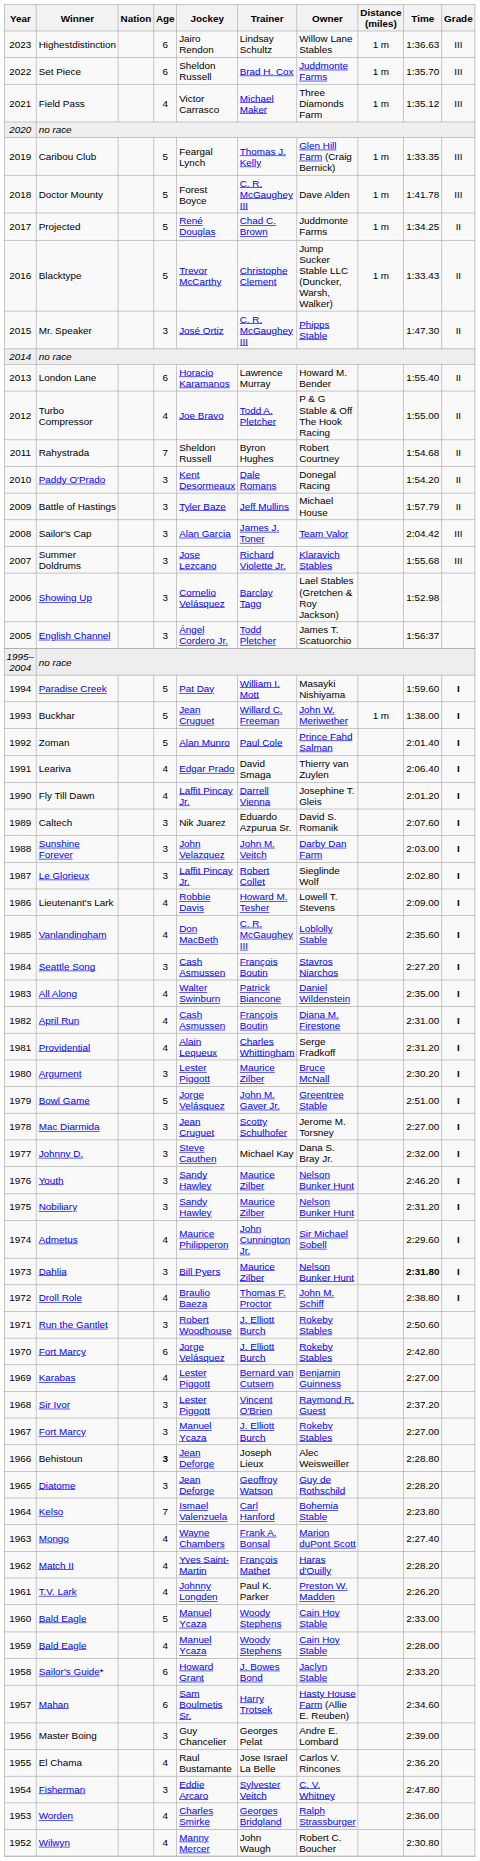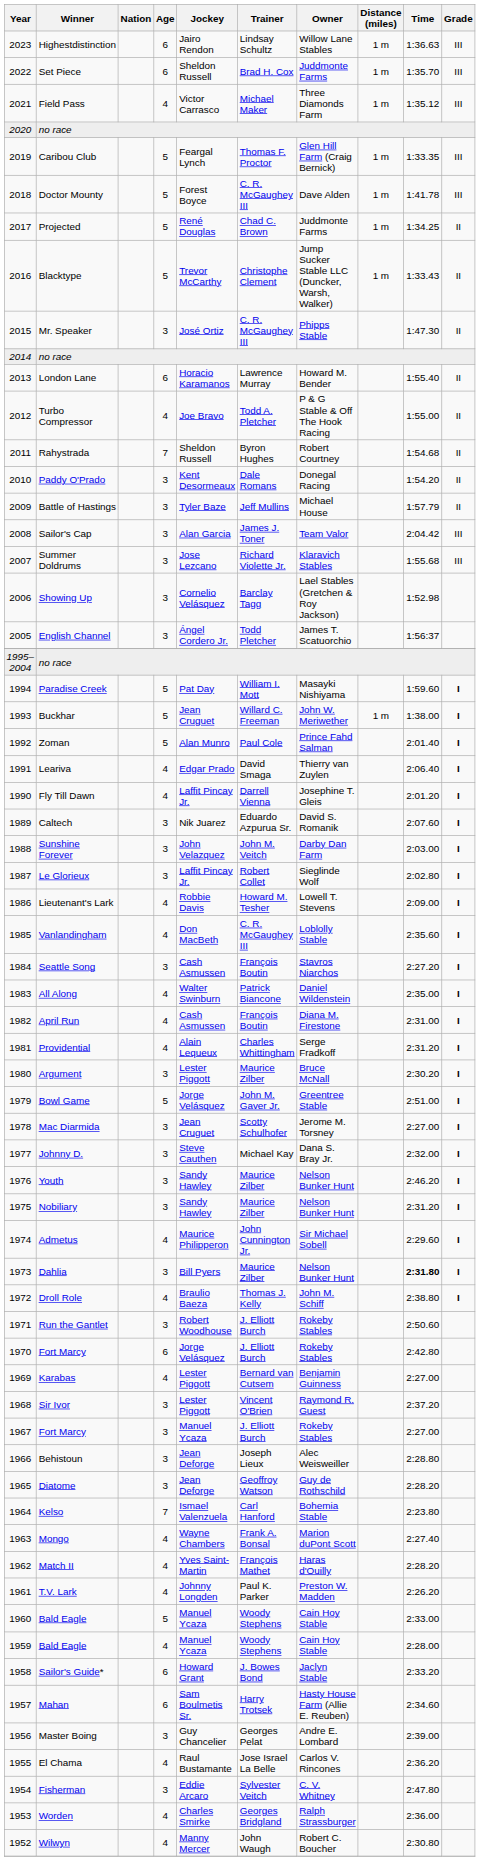 <table class="wikitable sortable" style="font-size:95%">
 <tr>
 <th style="width:20px">Year<br></th>
 <th style="width:110px">Winner<br></th>
 <th style="width:30px">Nation<br></th>
 <th style="width:25px">Age<br></th>
 <th style="width:120px">Jockey<br></th>
 <th style="width:120px">Trainer<br></th>
 <th>Owner<br></th>
 <th style="width:20px">Distance (miles)<br></th>
 <th style="width:25px">Time<br></th>
 <th style="width:25px">Grade</th>
 </tr>
 <tr>
 <td align=center>2023</td>
 <td>Highestdistinction</td>
 <td align=center></td>
 <td align=center>6</td>
 <td>Jairo Rendon</td>
 <td>Lindsay Schultz</td>
 <td>Willow Lane Stables</td>
 <td align=center>1 m</td>
 <td align=center>1:36.63</td>
 <td align=center>III</td>
 </tr>
 <tr>
 <td align=center>2022</td>
 <td>Set Piece</td>
 <td align=center></td>
 <td align=center>6</td>
 <td>Sheldon Russell</td>
 <td><a href='#'>Brad H. Cox</a></td>
 <td><a href='#'>Juddmonte Farms</a></td>
 <td align=center>1 m</td>
 <td align=center>1:35.70</td>
 <td align=center>III</td>
 </tr>
 <tr>
 <td align=center>2021</td>
 <td>Field Pass</td>
 <td align=center></td>
 <td align=center>4</td>
 <td>Victor Carrasco</td>
 <td><a href='#'>Michael Maker</a></td>
 <td>Three Diamonds Farm</td>
 <td align=center>1 m</td>
 <td align=center>1:35.12</td>
 <td align=center>III</td>
 </tr>
 <tr bgcolor="#eeeeee">
 <td align=center><em>2020</em></td>
 <td colspan=9><em>no race</em></td>
 </tr>
 <tr>
 <td align=center>2019</td>
 <td>Caribou Club</td>
 <td align=center></td>
 <td align=center>5</td>
 <td>Feargal Lynch</td>
-<td><a href='#'>Thomas J. Kelly</a></td>
+<td><a href='#'>Thomas F. Proctor</a></td>
 <td><a href='#'>Glen Hill Farm</a> (Craig Bernick)</td>
 <td align=center>1 m</td>
 <td align=center>1:33.35</td>
 <td align=center>III</td>
 </tr>
 <tr>
 <td align=center>2018</td>
 <td>Doctor Mounty</td>
 <td align=center></td>
 <td align=center>5</td>
 <td>Forest Boyce</td>
 <td><a href='#'>C. R. McGaughey III</a></td>
 <td>Dave Alden</td>
 <td align=center>1 m</td>
 <td align=center>1:41.78</td>
 <td align=center>III</td>
 </tr>
 <tr>
 <td align=center>2017</td>
 <td>Projected</td>
 <td align=center></td>
 <td align=center>5</td>
 <td><a href='#'>René Douglas</a></td>
 <td><a href='#'>Chad C. Brown</a></td>
 <td>Juddmonte Farms</td>
 <td align=center>1 m</td>
 <td align=center>1:34.25</td>
 <td align=center>II</td>
 </tr>
 <tr>
 <td align=center>2016</td>
 <td>Blacktype</td>
 <td align=center></td>
 <td align=center>5</td>
 <td><a href='#'>Trevor McCarthy</a></td>
 <td><a href='#'>Christophe Clement</a></td>
 <td>Jump Sucker Stable LLC (Duncker, Warsh, Walker)</td>
 <td align=center>1 m</td>
 <td align=center>1:33.43</td>
 <td align=center>II</td>
 </tr>
 <tr>
 <td align=center>2015</td>
 <td>Mr. Speaker</td>
 <td align=center></td>
 <td align=center>3</td>
 <td><a href='#'>José Ortiz</a></td>
 <td><a href='#'>C. R. McGaughey III</a></td>
 <td><a href='#'>Phipps Stable</a></td>
 <td align=center></td>
 <td align=center>1:47.30</td>
 <td align=center>II</td>
 </tr>
 <tr bgcolor="#eeeeee">
 <td align=center><em>2014</em></td>
 <td colspan=9><em>no race</em></td>
 </tr>
 <tr>
 <td align=center>2013</td>
 <td>London Lane</td>
 <td align=center></td>
 <td align=center>6</td>
 <td><a href='#'>Horacio Karamanos</a></td>
 <td>Lawrence Murray</td>
 <td>Howard M. Bender</td>
 <td align=center></td>
 <td align=center>1:55.40</td>
 <td align=center>II</td>
 </tr>
 <tr>
 <td align=center>2012</td>
 <td>Turbo Compressor</td>
 <td align=center></td>
 <td align=center>4</td>
 <td><a href='#'>Joe Bravo</a></td>
 <td><a href='#'>Todd A. Pletcher</a></td>
 <td>P & G Stable & Off The Hook Racing</td>
 <td align=center></td>
 <td align=center>1:55.00</td>
 <td align=center>II</td>
 </tr>
 <tr>
 <td align=center>2011</td>
 <td>Rahystrada</td>
 <td align=center></td>
 <td align=center>7</td>
 <td>Sheldon Russell</td>
 <td>Byron Hughes</td>
 <td>Robert Courtney</td>
 <td align=center></td>
 <td align=center>1:54.68</td>
 <td align=center>II</td>
 </tr>
 <tr>
 <td align=center>2010</td>
 <td><a href='#'>Paddy O'Prado</a></td>
 <td align=center></td>
 <td align=center>3</td>
 <td><a href='#'>Kent Desormeaux</a></td>
 <td><a href='#'>Dale Romans</a></td>
 <td>Donegal Racing</td>
 <td align=center></td>
 <td align=center>1:54.20</td>
 <td align=center>II</td>
 </tr>
 <tr>
 <td align=center>2009</td>
 <td>Battle of Hastings</td>
 <td align=center></td>
 <td align=center>3</td>
 <td><a href='#'>Tyler Baze</a></td>
 <td><a href='#'>Jeff Mullins</a></td>
 <td>Michael House</td>
 <td align=center></td>
 <td align=center>1:57.79</td>
 <td align=center>II</td>
 </tr>
 <tr>
 <td align=center>2008</td>
 <td>Sailor's Cap</td>
 <td align=center></td>
 <td align=center>3</td>
 <td><a href='#'>Alan Garcia</a></td>
 <td><a href='#'>James J. Toner</a></td>
 <td><a href='#'>Team Valor</a></td>
 <td align=center></td>
 <td align=center>2:04.42</td>
 <td align=center>III</td>
 </tr>
 <tr>
 <td align=center>2007</td>
 <td>Summer Doldrums</td>
 <td align=center></td>
 <td align=center>3</td>
 <td><a href='#'>Jose Lezcano</a></td>
 <td><a href='#'>Richard Violette Jr.</a></td>
 <td><a href='#'>Klaravich Stables</a></td>
 <td align=center></td>
 <td align=center>1:55.68</td>
 <td align=center>III</td>
 </tr>
 <tr>
 <td align=center>2006</td>
 <td><a href='#'>Showing Up</a></td>
 <td align=center></td>
 <td align=center>3</td>
 <td><a href='#'>Cornelio Velásquez</a></td>
 <td><a href='#'>Barclay Tagg</a></td>
 <td>Lael Stables (Gretchen & Roy Jackson)</td>
 <td align=center></td>
 <td align=center>1:52.98</td>
 <td align=center></td>
 </tr>
 <tr>
 <td align=center>2005</td>
 <td><a href='#'>English Channel</a></td>
 <td align=center></td>
 <td align=center>3</td>
 <td><a href='#'>Ángel Cordero Jr.</a></td>
 <td><a href='#'>Todd Pletcher</a></td>
 <td>James T. Scatuorchio</td>
 <td align=center></td>
 <td align=center>1:56:37</td>
 <td align=center></td>
 </tr>
 <tr>
 </tr>
 <tr bgcolor="#eeeeee">
 <td align=center><em>1995–2004</em></td>
 <td colspan=9><em>no race</em></td>
 </tr>
 <tr>
 <td align=center>1994</td>
 <td><a href='#'>Paradise Creek</a></td>
 <td align=center></td>
 <td align=center>5</td>
 <td><a href='#'>Pat Day</a></td>
 <td><a href='#'>William I. Mott</a></td>
 <td>Masayki Nishiyama</td>
 <td align=center></td>
 <td align=center>1:59.60</td>
 <td align=center><strong>I</strong></td>
 </tr>
 <tr>
 <td align=center>1993</td>
 <td>Buckhar</td>
 <td align=center></td>
 <td align=center>5</td>
 <td><a href='#'>Jean Cruguet</a></td>
 <td><a href='#'>Willard C. Freeman</a></td>
 <td><a href='#'>John W. Meriwether</a></td>
 <td align=center>1 m</td>
 <td align=center>1:38.00</td>
 <td align=center><strong>I</strong></td>
 </tr>
 <tr>
 <td align=center>1992</td>
 <td>Zoman</td>
 <td align=center></td>
 <td align=center>5</td>
 <td><a href='#'>Alan Munro</a></td>
 <td><a href='#'>Paul Cole</a></td>
 <td><a href='#'>Prince Fahd Salman</a></td>
 <td align=center></td>
 <td align=center>2:01.40</td>
 <td align=center><strong>I</strong></td>
 </tr>
 <tr>
 <td align=center>1991</td>
 <td>Leariva</td>
 <td align=center></td>
 <td align=center>4</td>
 <td><a href='#'>Edgar Prado</a></td>
 <td>David Smaga</td>
 <td>Thierry van Zuylen</td>
 <td align=center></td>
 <td align=center>2:06.40</td>
 <td align=center><strong>I</strong></td>
 </tr>
 <tr>
 <td align=center>1990</td>
 <td>Fly Till Dawn</td>
 <td align=center></td>
 <td align=center>4</td>
 <td><a href='#'>Laffit Pincay Jr.</a></td>
 <td><a href='#'>Darrell Vienna</a></td>
 <td>Josephine T. Gleis</td>
 <td align=center></td>
 <td align=center>2:01.20</td>
 <td align=center><strong>I</strong></td>
 </tr>
 <tr>
 <td align=center>1989</td>
 <td>Caltech</td>
 <td align=center></td>
 <td align=center>3</td>
 <td>Nik Juarez</td>
 <td>Eduardo Azpurua Sr.</td>
 <td>David S. Romanik</td>
 <td align=center></td>
 <td align=center>2:07.60</td>
 <td align=center><strong>I</strong></td>
 </tr>
 <tr>
 <td align=center>1988</td>
 <td><a href='#'>Sunshine Forever</a></td>
 <td align=center></td>
 <td align=center>3</td>
 <td><a href='#'>John Velazquez</a></td>
 <td><a href='#'>John M. Veitch</a></td>
 <td><a href='#'>Darby Dan Farm</a></td>
 <td align=center></td>
 <td align=center>2:03.00</td>
 <td align=center><strong>I</strong></td>
 </tr>
 <tr>
 <td align=center>1987</td>
 <td><a href='#'>Le Glorieux</a></td>
 <td align=center></td>
 <td align=center>3</td>
 <td><a href='#'>Laffit Pincay Jr.</a></td>
 <td><a href='#'>Robert Collet</a></td>
 <td>Sieglinde Wolf</td>
 <td align=center></td>
 <td align=center>2:02.80</td>
 <td align=center><strong>I</strong></td>
 </tr>
 <tr>
 <td align=center>1986</td>
 <td>Lieutenant's Lark</td>
 <td align=center></td>
 <td align=center>4</td>
 <td><a href='#'>Robbie Davis</a></td>
 <td><a href='#'>Howard M. Tesher</a></td>
 <td>Lowell T. Stevens</td>
 <td align=center></td>
 <td align=center>2:09.00</td>
 <td align=center><strong>I</strong></td>
 </tr>
 <tr>
 <td align=center>1985</td>
 <td><a href='#'>Vanlandingham</a></td>
 <td align=center></td>
 <td align=center>4</td>
 <td><a href='#'>Don MacBeth</a></td>
 <td><a href='#'>C. R. McGaughey III</a></td>
 <td><a href='#'>Loblolly Stable</a></td>
 <td align=center></td>
 <td align=center>2:35.60</td>
 <td align=center><strong>I</strong></td>
 </tr>
 <tr>
 <td align=center>1984</td>
 <td><a href='#'>Seattle Song</a></td>
 <td align=center></td>
 <td align=center>3</td>
 <td><a href='#'>Cash Asmussen</a></td>
 <td><a href='#'>François Boutin</a></td>
 <td><a href='#'>Stavros Niarchos</a></td>
 <td align=center></td>
 <td align=center>2:27.20</td>
 <td align=center><strong>I</strong></td>
 </tr>
 <tr>
 <td align=center>1983</td>
 <td><a href='#'>All Along</a></td>
 <td align=center></td>
 <td align=center>4</td>
 <td><a href='#'>Walter Swinburn</a></td>
 <td><a href='#'>Patrick Biancone</a></td>
 <td><a href='#'>Daniel Wildenstein</a></td>
 <td align=center></td>
 <td align=center>2:35.00</td>
 <td align=center><strong>I</strong></td>
 </tr>
 <tr>
 <td align=center>1982</td>
 <td><a href='#'>April Run</a></td>
 <td align=center></td>
 <td align=center>4</td>
 <td><a href='#'>Cash Asmussen</a></td>
 <td><a href='#'>François Boutin</a></td>
 <td><a href='#'>Diana M. Firestone</a></td>
 <td align=center></td>
 <td align=center>2:31.00</td>
 <td align=center><strong>I</strong></td>
 </tr>
 <tr>
 <td align=center>1981</td>
 <td><a href='#'>Providential</a></td>
 <td align=center></td>
 <td align=center>4</td>
 <td><a href='#'>Alain Lequeux</a></td>
 <td><a href='#'>Charles Whittingham</a></td>
 <td>Serge Fradkoff</td>
 <td align=center></td>
 <td align=center>2:31.20</td>
 <td align=center><strong>I</strong></td>
 </tr>
 <tr>
 <td align=center>1980</td>
 <td><a href='#'>Argument</a></td>
 <td align=center></td>
 <td align=center>3</td>
 <td><a href='#'>Lester Piggott</a></td>
 <td><a href='#'>Maurice Zilber</a></td>
 <td><a href='#'>Bruce McNall</a></td>
 <td align=center></td>
 <td align=center>2:30.20</td>
 <td align=center><strong>I</strong></td>
 </tr>
 <tr>
 <td align=center>1979</td>
 <td><a href='#'>Bowl Game</a></td>
 <td align=center></td>
 <td align=center>5</td>
 <td><a href='#'>Jorge Velásquez</a></td>
 <td><a href='#'>John M. Gaver Jr.</a></td>
 <td><a href='#'>Greentree Stable</a></td>
 <td align=center></td>
 <td align=center>2:51.00</td>
 <td align=center><strong>I</strong></td>
 </tr>
 <tr>
 <td align=center>1978</td>
 <td><a href='#'>Mac Diarmida</a></td>
 <td align=center></td>
 <td align=center>3</td>
 <td><a href='#'>Jean Cruguet</a></td>
 <td><a href='#'>Scotty Schulhofer</a></td>
 <td>Jerome M. Torsney</td>
 <td align=center></td>
 <td align=center>2:27.00</td>
 <td align=center><strong>I</strong></td>
 </tr>
 <tr>
 <td align=center>1977</td>
 <td><a href='#'>Johnny D.</a></td>
 <td align=center></td>
 <td align=center>3</td>
 <td><a href='#'>Steve Cauthen</a></td>
 <td>Michael Kay</td>
 <td>Dana S. Bray Jr.</td>
 <td align=center></td>
 <td align=center>2:32.00</td>
 <td align=center><strong>I</strong></td>
 </tr>
 <tr>
 <td align=center>1976</td>
 <td><a href='#'>Youth</a></td>
 <td align=center></td>
 <td align=center>3</td>
 <td><a href='#'>Sandy Hawley</a></td>
 <td><a href='#'>Maurice Zilber</a></td>
 <td><a href='#'>Nelson Bunker Hunt</a></td>
 <td align=center></td>
 <td align=center>2:46.20</td>
 <td align=center><strong>I</strong></td>
 </tr>
 <tr>
 <td align=center>1975</td>
 <td><a href='#'>Nobiliary</a></td>
 <td align=center></td>
 <td align=center>3</td>
 <td><a href='#'>Sandy Hawley</a></td>
 <td><a href='#'>Maurice Zilber</a></td>
 <td><a href='#'>Nelson Bunker Hunt</a></td>
 <td align=center></td>
 <td align=center>2:31.20</td>
 <td align=center><strong>I</strong></td>
 </tr>
 <tr>
 <td align=center>1974</td>
 <td><a href='#'>Admetus</a></td>
 <td align=center></td>
 <td align=center>4</td>
 <td><a href='#'>Maurice Philipperon</a></td>
 <td><a href='#'>John Cunnington Jr.</a></td>
 <td><a href='#'>Sir Michael Sobell</a></td>
 <td align=center></td>
 <td align=center>2:29.60</td>
 <td align=center><strong>I</strong></td>
 </tr>
 <tr>
 <td align=center>1973</td>
 <td><a href='#'>Dahlia</a></td>
 <td align=center></td>
 <td align=center>3</td>
 <td><a href='#'>Bill Pyers</a></td>
 <td><a href='#'>Maurice Zilber</a></td>
 <td><a href='#'>Nelson Bunker Hunt</a></td>
 <td align=center></td>
 <td align=center><strong>2:31.80</strong></td>
 <td align=center><strong>I</strong></td>
 </tr>
 <tr>
 <td align=center>1972</td>
 <td><a href='#'>Droll Role</a></td>
 <td align=center></td>
 <td align=center>4</td>
 <td><a href='#'>Braulio Baeza</a></td>
-<td><a href='#'>Thomas F. Proctor</a></td>
+<td><a href='#'>Thomas J. Kelly</a></td>
 <td><a href='#'>John M. Schiff</a></td>
 <td align=center></td>
 <td align=center>2:38.80</td>
 <td align=center><strong>I</strong></td>
 </tr>
 <tr>
 <td align=center>1971</td>
 <td><a href='#'>Run the Gantlet</a></td>
 <td align=center></td>
 <td align=center>3</td>
 <td><a href='#'>Robert Woodhouse</a></td>
 <td><a href='#'>J. Elliott Burch</a></td>
 <td><a href='#'>Rokeby Stables</a></td>
 <td align=center></td>
 <td align=center>2:50.60</td>
 <td></td>
 </tr>
 <tr>
 <td align=center>1970</td>
 <td><a href='#'>Fort Marcy</a></td>
 <td align=center></td>
 <td align=center>6</td>
 <td><a href='#'>Jorge Velásquez</a></td>
 <td><a href='#'>J. Elliott Burch</a></td>
 <td><a href='#'>Rokeby Stables</a></td>
 <td align=center></td>
 <td align=center>2:42.80</td>
 <td></td>
 </tr>
 <tr>
 <td align=center>1969</td>
 <td><a href='#'>Karabas</a></td>
 <td align=center></td>
 <td align=center>4</td>
 <td><a href='#'>Lester Piggott</a></td>
 <td><a href='#'>Bernard van Cutsem</a></td>
 <td><a href='#'>Benjamin Guinness</a></td>
 <td align=center></td>
 <td align=center>2:27.00</td>
 <td></td>
 </tr>
 <tr>
 <td align=center>1968</td>
 <td><a href='#'>Sir Ivor</a></td>
 <td align=center></td>
 <td align=center>3</td>
 <td><a href='#'>Lester Piggott</a></td>
 <td><a href='#'>Vincent O'Brien</a></td>
 <td><a href='#'>Raymond R. Guest</a></td>
 <td align=center></td>
 <td align=center>2:37.20</td>
 <td></td>
 </tr>
 <tr 　>
 <td align=center>1967</td>
 <td><a href='#'>Fort Marcy</a></td>
 <td align=center></td>
 <td align=center>3</td>
 <td><a href='#'>Manuel Ycaza</a></td>
 <td><a href='#'>J. Elliott Burch</a></td>
 <td><a href='#'>Rokeby Stables</a></td>
 <td align=center></td>
 <td align=center>2:27.00</td>
 <td></td>
 </tr>
 <tr>
 <td align=center>1966</td>
 <td>Behistoun</td>
 <td align=center></td>
-<td align=center><strong>3</strong></td>
+<td align=center>3</td>
 <td><a href='#'>Jean Deforge</a></td>
 <td>Joseph Lieux</td>
 <td>Alec Weisweiller</td>
 <td align=center></td>
 <td align=center>2:28.80</td>
 <td></td>
 </tr>
 <tr>
 <td align=center>1965</td>
 <td><a href='#'>Diatome</a></td>
 <td align=center></td>
 <td align=center>3</td>
 <td><a href='#'>Jean Deforge</a></td>
 <td><a href='#'>Geoffroy Watson</a></td>
 <td><a href='#'>Guy de Rothschild</a></td>
 <td align=center></td>
 <td align=center>2:28.20</td>
 <td></td>
 </tr>
 <tr>
 <td align=center>1964</td>
 <td><a href='#'>Kelso</a></td>
 <td align=center></td>
 <td align=center>7</td>
 <td><a href='#'>Ismael Valenzuela</a></td>
 <td><a href='#'>Carl Hanford</a></td>
 <td><a href='#'>Bohemia Stable</a></td>
 <td align=center></td>
 <td align=center>2:23.80</td>
 <td></td>
 </tr>
 <tr>
 <td align=center>1963</td>
 <td><a href='#'>Mongo</a></td>
 <td align=center></td>
 <td align=center>4</td>
 <td><a href='#'>Wayne Chambers</a></td>
 <td><a href='#'>Frank A. Bonsal</a></td>
 <td><a href='#'>Marion duPont Scott</a></td>
 <td align=center></td>
 <td align=center>2:27.40</td>
 <td></td>
 </tr>
 <tr>
 <td align=center>1962</td>
 <td><a href='#'>Match II</a></td>
 <td align=center></td>
 <td align=center>4</td>
 <td><a href='#'>Yves Saint-Martin</a></td>
 <td><a href='#'>François Mathet</a></td>
 <td><a href='#'>Haras d'Ouilly</a></td>
 <td align=center></td>
 <td align=center>2:28.20</td>
 <td></td>
 </tr>
 <tr>
 <td align=center>1961</td>
 <td><a href='#'>T.V. Lark</a></td>
 <td align=center></td>
 <td align=center>4</td>
 <td><a href='#'>Johnny Longden</a></td>
 <td>Paul K. Parker</td>
 <td><a href='#'>Preston W. Madden</a></td>
 <td align=center></td>
 <td align=center>2:26.20</td>
 <td></td>
 </tr>
 <tr>
 <td align=center>1960</td>
 <td><a href='#'>Bald Eagle</a></td>
 <td align=center></td>
 <td align=center>5</td>
 <td><a href='#'>Manuel Ycaza</a></td>
 <td><a href='#'>Woody Stephens</a></td>
 <td><a href='#'>Cain Hoy Stable</a></td>
 <td align=center></td>
 <td align=center>2:33.00</td>
 <td></td>
 </tr>
 <tr>
 <td align=center>1959</td>
 <td><a href='#'>Bald Eagle</a></td>
 <td align=center></td>
 <td align=center>4</td>
 <td><a href='#'>Manuel Ycaza</a></td>
 <td><a href='#'>Woody Stephens</a></td>
 <td><a href='#'>Cain Hoy Stable</a></td>
 <td align=center></td>
 <td align=center>2:28.00</td>
 <td></td>
 </tr>
 <tr>
 <td align=center>1958</td>
 <td><a href='#'>Sailor's Guide</a>*</td>
 <td align=center></td>
 <td align=center>6</td>
 <td><a href='#'>Howard Grant</a></td>
 <td><a href='#'>J. Bowes Bond</a></td>
 <td><a href='#'>Jaclyn Stable</a></td>
 <td align=center></td>
 <td align=center>2:33.20</td>
 <td></td>
 </tr>
 <tr>
 <td align=center>1957</td>
 <td><a href='#'>Mahan</a></td>
 <td align=center></td>
 <td align=center>6</td>
 <td><a href='#'>Sam Boulmetis Sr.</a></td>
 <td><a href='#'>Harry Trotsek</a></td>
 <td><a href='#'>Hasty House Farm</a> (Allie E. Reuben)</td>
 <td align=center></td>
 <td align=center>2:34.60</td>
 <td></td>
 </tr>
 <tr>
 <td align=center>1956</td>
 <td>Master Boing</td>
 <td align=center></td>
 <td align=center>3</td>
 <td>Guy Chancelier</td>
 <td>Georges Pelat</td>
 <td>Andre E. Lombard</td>
 <td align=center></td>
 <td align=center>2:39.00</td>
 <td></td>
 </tr>
 <tr>
 <td align=center>1955</td>
 <td>El Chama</td>
 <td align=center></td>
 <td align=center>4</td>
 <td>Raul Bustamante</td>
 <td>Jose Israel La Belle</td>
 <td>Carlos V. Rincones</td>
 <td align=center></td>
 <td align=center>2:36.20</td>
 <td></td>
 </tr>
 <tr>
 <td align=center>1954</td>
 <td><a href='#'>Fisherman</a></td>
 <td align=center></td>
 <td align=center>3</td>
 <td><a href='#'>Eddie Arcaro</a></td>
 <td><a href='#'>Sylvester Veitch</a></td>
 <td><a href='#'>C. V. Whitney</a></td>
 <td align=center></td>
 <td align=center>2:47.80</td>
 <td></td>
 </tr>
 <tr>
 <td align=center>1953</td>
 <td><a href='#'>Worden</a></td>
 <td align=center></td>
 <td align=center>4</td>
 <td><a href='#'>Charles Smirke</a></td>
 <td><a href='#'>Georges Bridgland</a></td>
 <td><a href='#'>Ralph Strassburger</a></td>
 <td align=center></td>
 <td align=center>2:36.00</td>
 <td></td>
 </tr>
 <tr>
 <td align=center>1952</td>
 <td><a href='#'>Wilwyn</a></td>
 <td align=center></td>
 <td align=center>4</td>
 <td><a href='#'>Manny Mercer</a></td>
 <td>John Waugh</td>
 <td>Robert C. Boucher</td>
 <td align=center></td>
 <td align=center>2:30.80</td>
 <td></td>
 </tr>
 <tr>
 </tr>
 </table>
